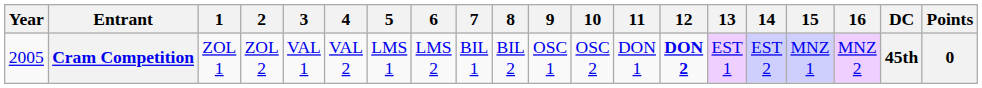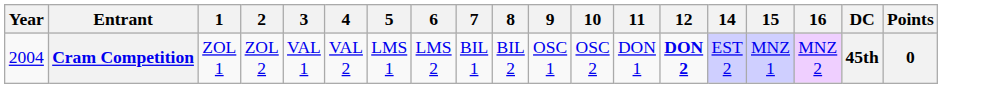 <table class="wikitable" style="text-align:center; font-size:85%">
 <tr>
 <th>Year</th>
 <th>Entrant</th>
 <th>1</th>
 <th>2</th>
 <th>3</th>
 <th>4</th>
 <th>5</th>
 <th>6</th>
 <th>7</th>
 <th>8</th>
 <th>9</th>
 <th>10</th>
 <th>11</th>
 <th>12</th>
-<th>13</th>
 <th>14</th>
 <th>15</th>
 <th>16</th>
 <th>DC</th>
 <th>Points</th>
 </tr>
 <tr>
-<td><a href='#'>2005</a></td>
+<td><a href='#'>2004</a></td>
 <th nowrap><a href='#'>Cram Competition</a></th>
 <td style="background:#;"><a href='#'>ZOL<br>1</a><br></td>
 <td style="background:#;"><a href='#'>ZOL<br>2</a><br></td>
 <td style="background:#;"><a href='#'>VAL<br>1</a><br></td>
 <td style="background:#;"><a href='#'>VAL<br>2</a><br></td>
 <td style="background:#;"><a href='#'>LMS<br>1</a><br></td>
 <td style="background:#;"><a href='#'>LMS<br>2</a><br></td>
 <td style="background:#;"><a href='#'>BIL<br>1</a><br></td>
 <td style="background:#;"><a href='#'>BIL<br>2</a><br></td>
 <td style="background:#;"><a href='#'>OSC<br>1</a><br></td>
 <td style="background:#;"><a href='#'>OSC<br>2</a><br></td>
 <td style="background:#;"><a href='#'>DON<br>1</a><br></td>
 <td style="background:#;"><strong><a href='#'>DON<br>2</a><br></strong></td>
-<td style="background:#efcfff;"><a href='#'>EST<br>1</a><br></td>
 <td style="background:#cfcfff;"><a href='#'>EST<br>2</a><br></td>
 <td style="background:#cfcfff;"><a href='#'>MNZ<br>1</a><br></td>
 <td style="background:#efcfff;"><a href='#'>MNZ<br>2</a><br></td>
 <th>45th</th>
 <th>0</th>
 </tr>
 </table>
